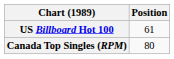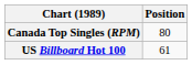 <table class="wikitable sortable plainrowheaders" style="text-align:center">
 <tr>
 <th>Chart (1989)</th>
 <th>Position</th>
 </tr>
 <tr>
+<th scope="row">Canada Top Singles (<em>RPM</em>)</th>
+<td>80</td>
+</tr>
+<tr>
 <th scope="row">US <a href='#'><em>Billboard</em> Hot 100</a></th>
 <td>61</td>
 </tr>
-<tr>
-<th scope="row">Canada Top Singles (<em>RPM</em>)</th>
-<td>80</td>
-</tr>
 </table>
